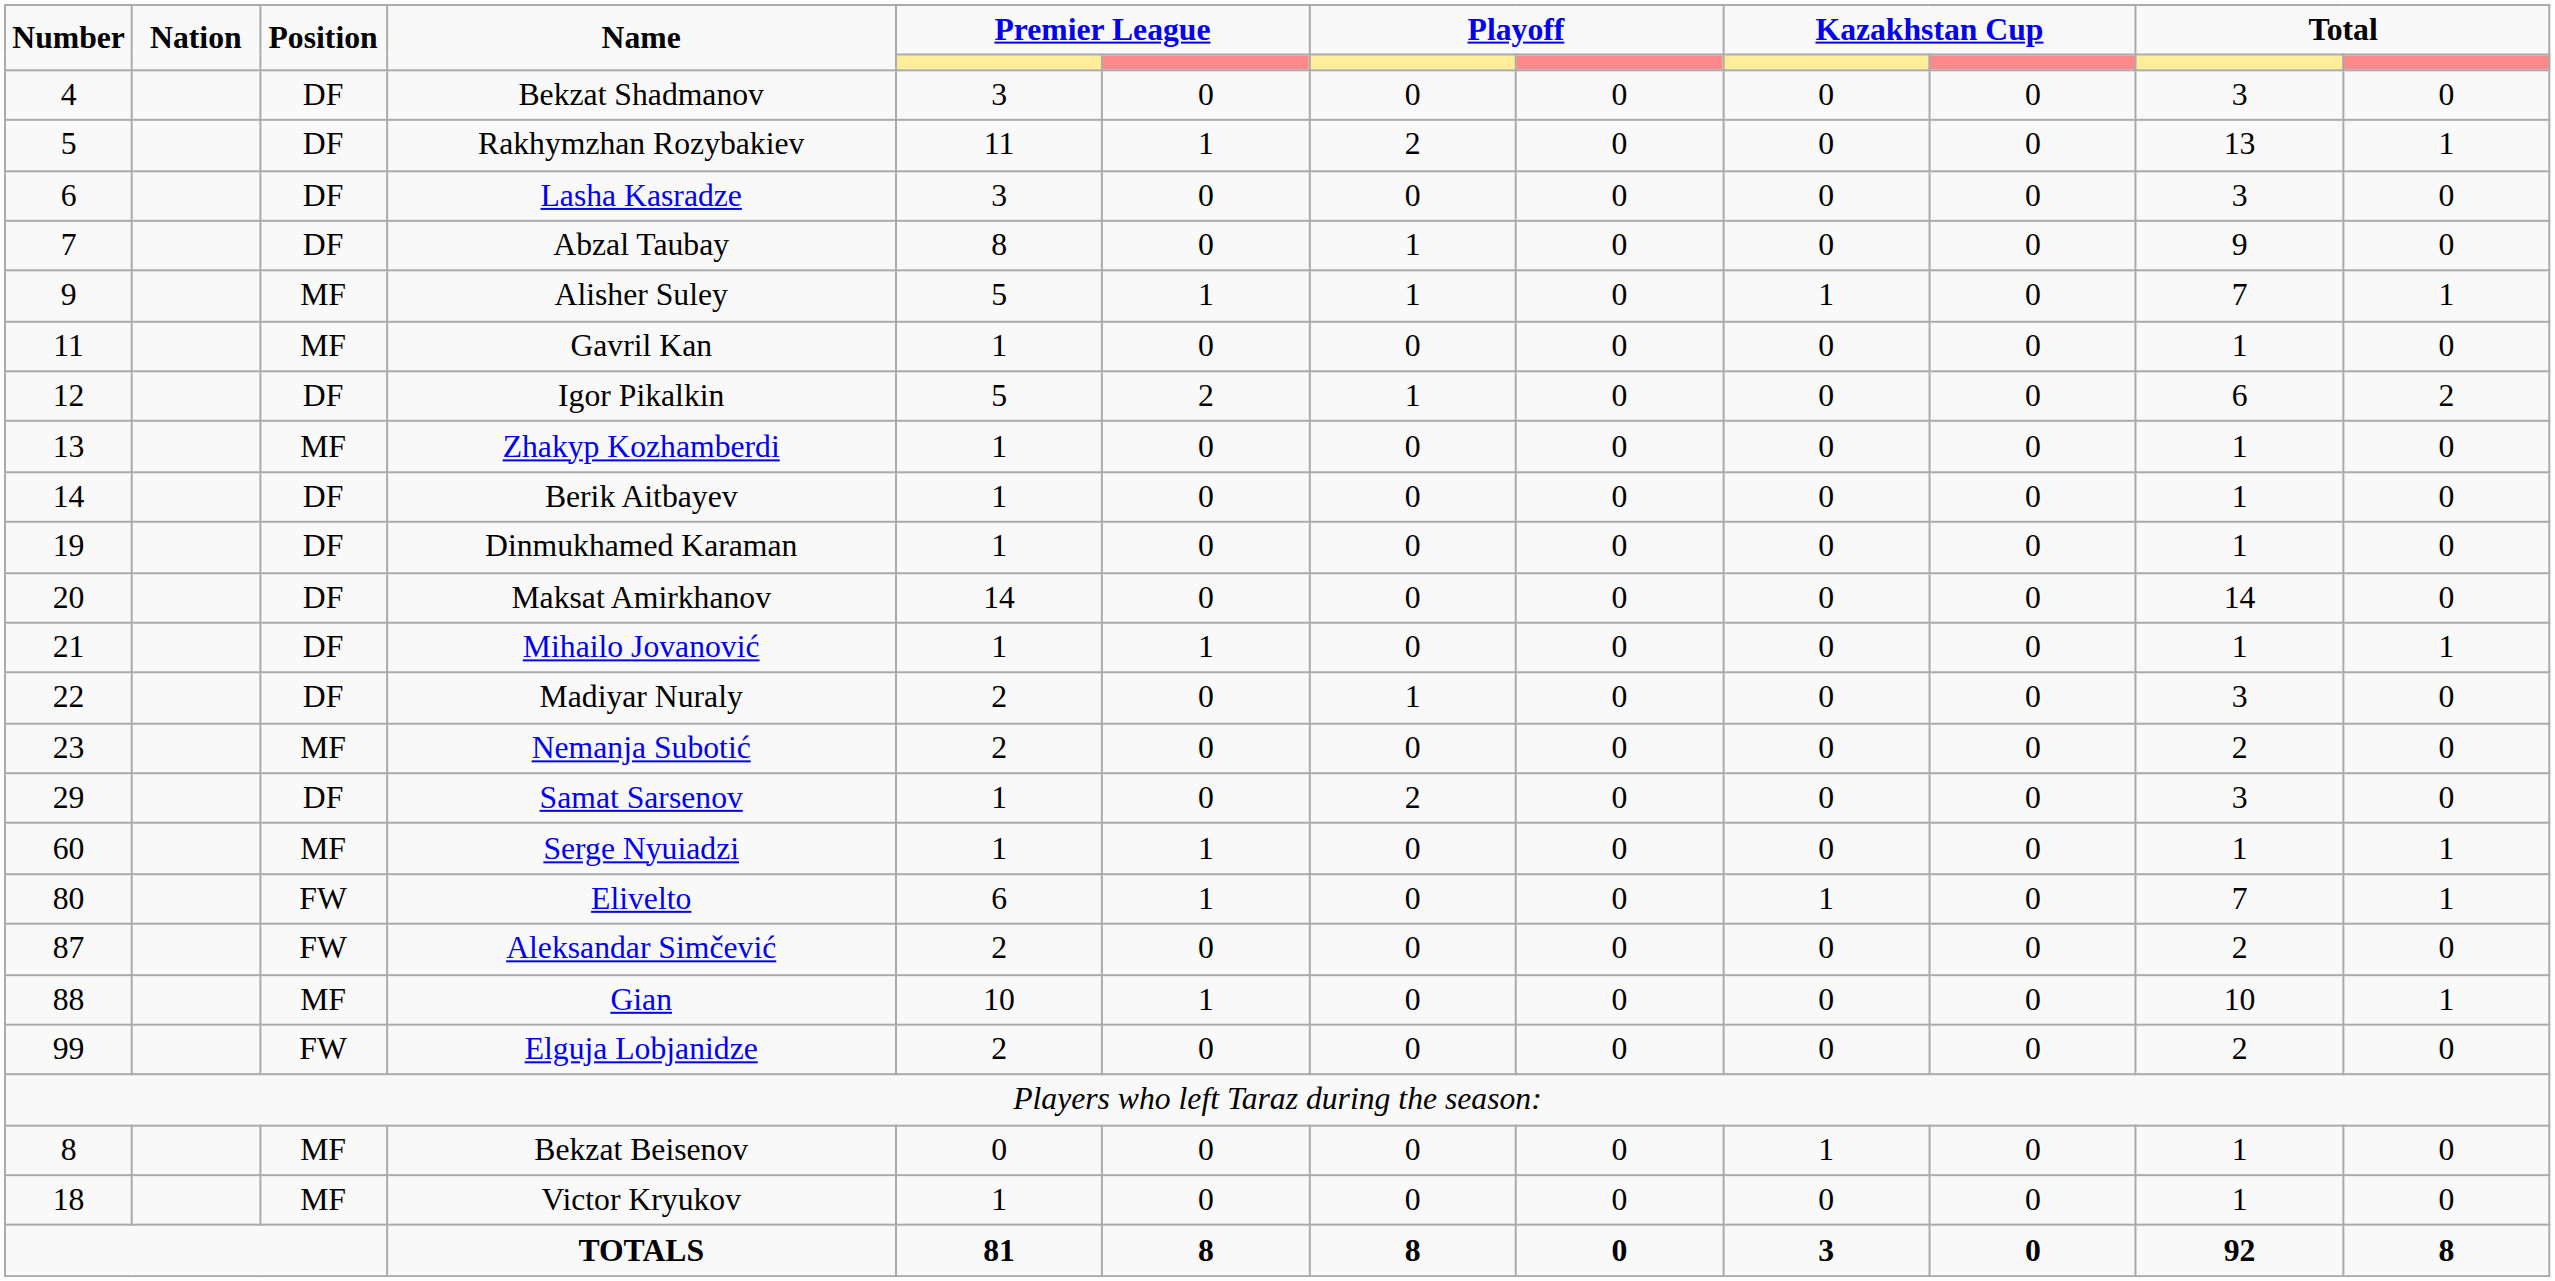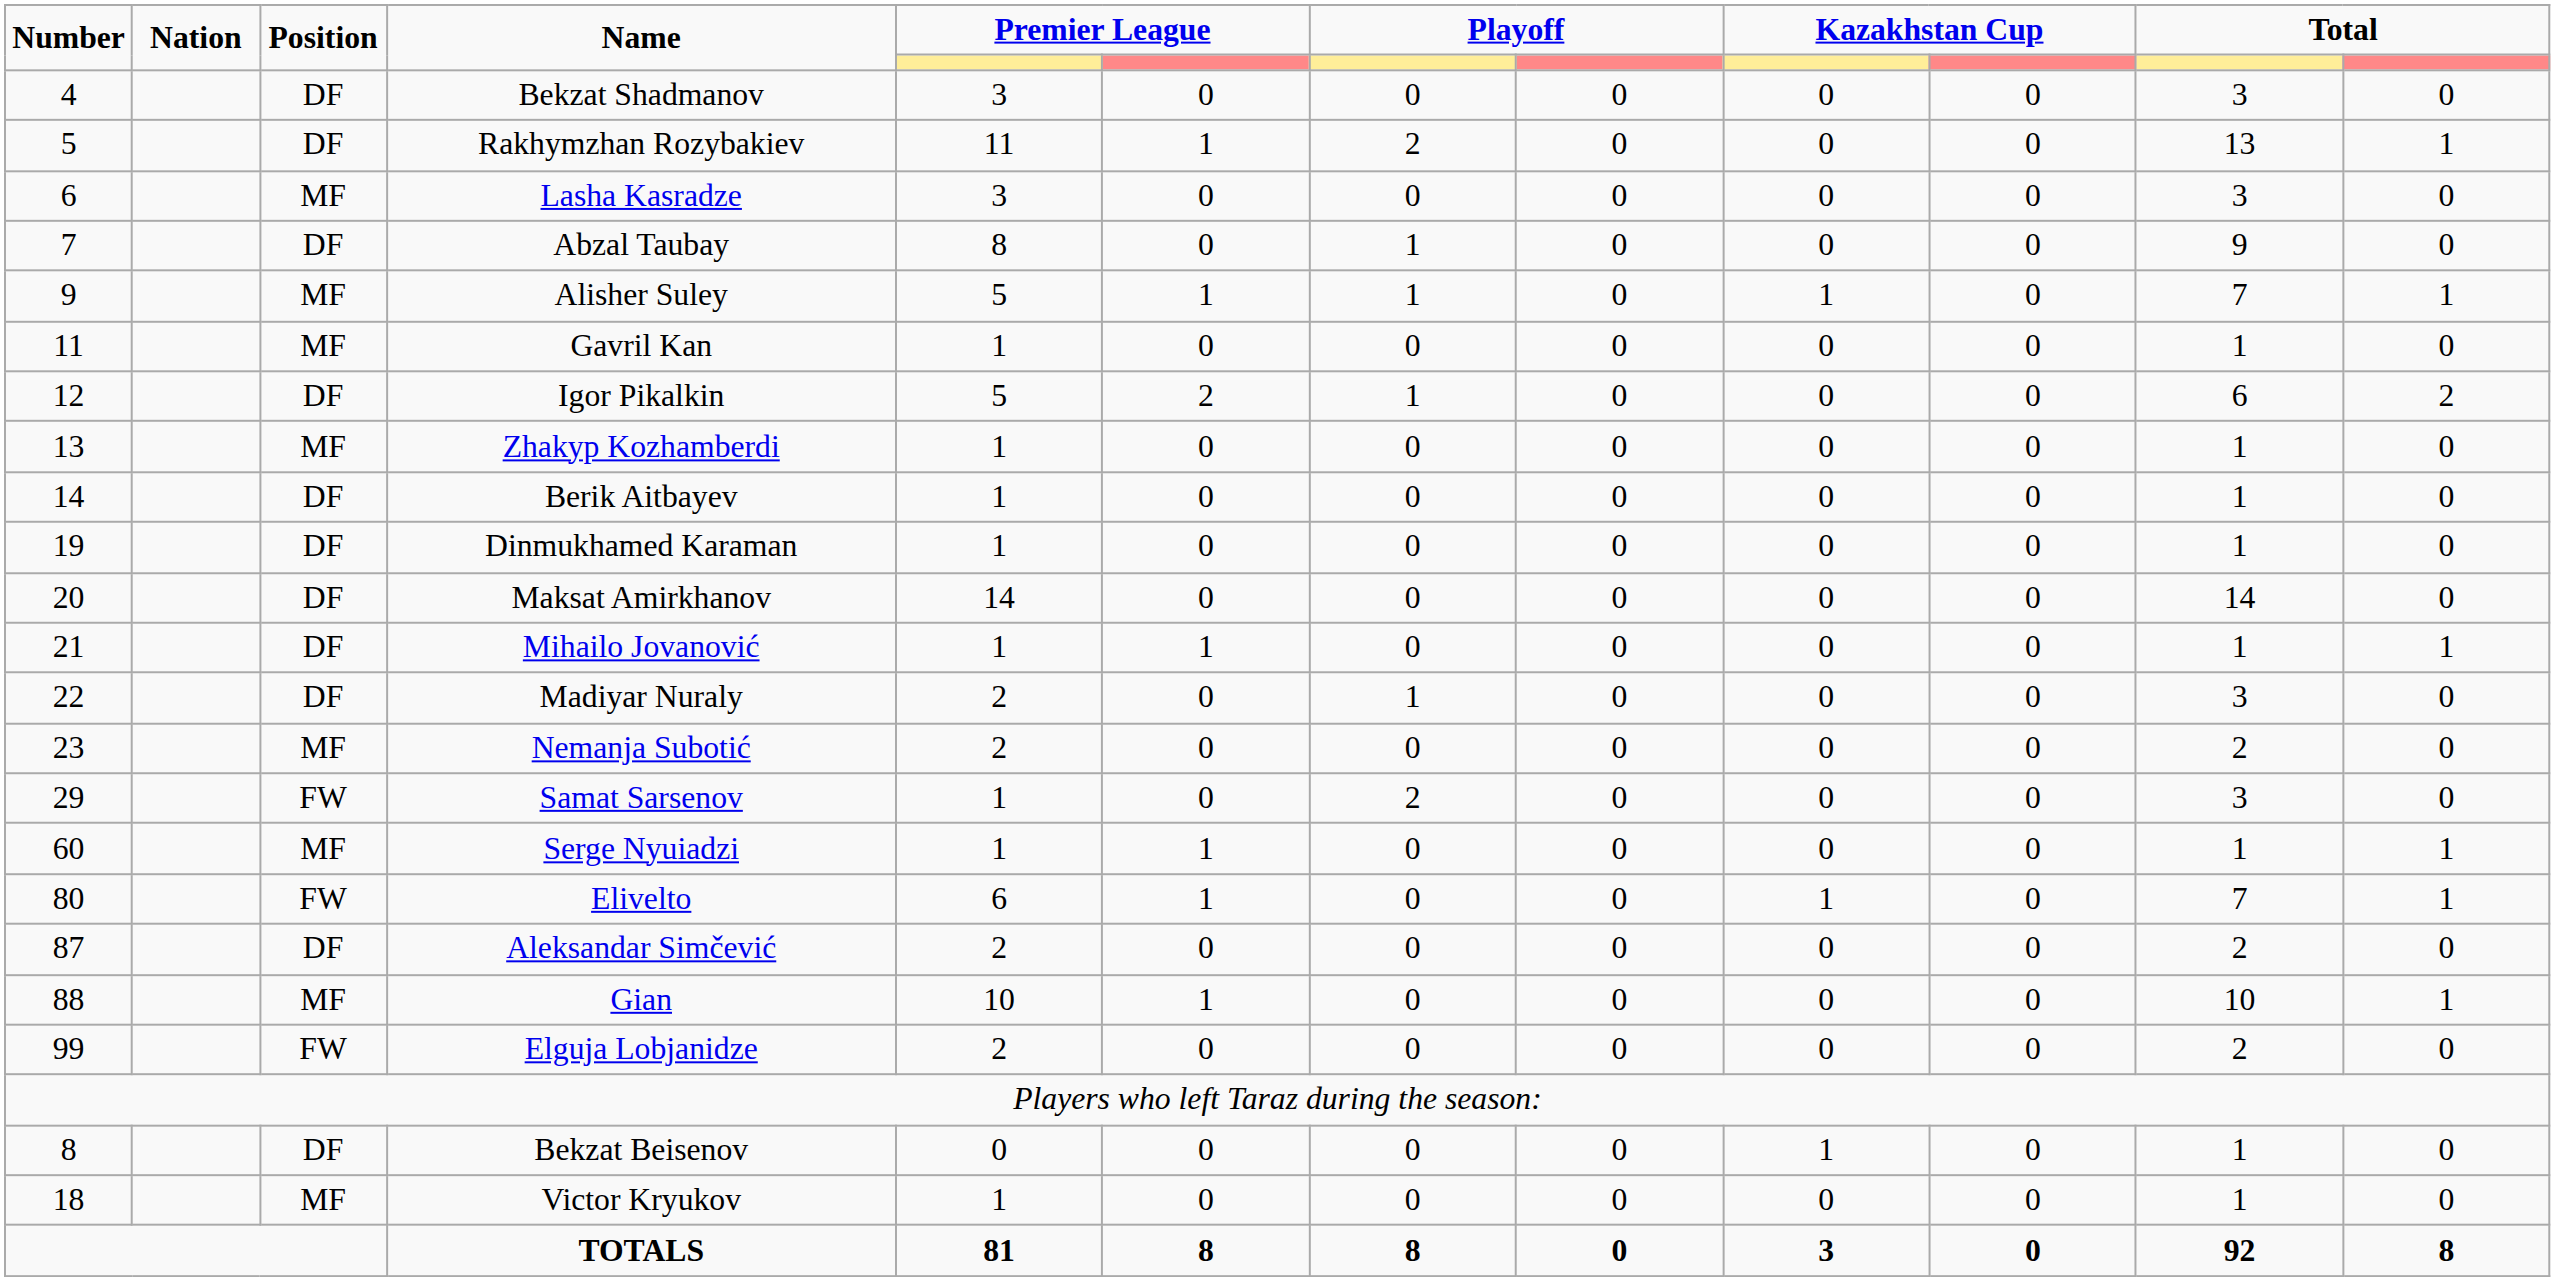 <table class="wikitable" style="text-align:center;">
 <tr>
 <td rowspan="2"  style="width:5%; text-align:center;"><strong>Number</strong></td>
 <td rowspan="2"  style="width:5%; text-align:center;"><strong>Nation</strong></td>
 <td rowspan="2"  style="width:5%; text-align:center;"><strong>Position</strong></td>
 <td rowspan="2"  style="width:20%; text-align:center;"><strong>Name</strong></td>
 <td colspan="2" style="text-align:center;"><strong><a href='#'>Premier League</a></strong></td>
 <td colspan="2" style="text-align:center;"><strong><a href='#'>Playoff</a></strong></td>
 <td colspan="2" style="text-align:center;"><strong><a href='#'>Kazakhstan Cup</a></strong></td>
 <td colspan="2" style="text-align:center;"><strong>Total</strong></td>
 </tr>
 <tr>
 <th style="width:60px; background:#fe9;"></th>
 <th style="width:60px; background:#ff8888;"></th>
 <th style="width:60px; background:#fe9;"></th>
 <th style="width:60px; background:#ff8888;"></th>
 <th style="width:60px; background:#fe9;"></th>
 <th style="width:60px; background:#ff8888;"></th>
 <th style="width:60px; background:#fe9;"></th>
 <th style="width:60px; background:#ff8888;"></th>
 </tr>
 <tr>
 <td>4</td>
 <td></td>
 <td>DF</td>
 <td>Bekzat Shadmanov</td>
 <td>3</td>
 <td>0</td>
 <td>0</td>
 <td>0</td>
 <td>0</td>
 <td>0</td>
 <td>3</td>
 <td>0</td>
 </tr>
 <tr>
 <td>5</td>
 <td></td>
 <td>DF</td>
 <td>Rakhymzhan Rozybakiev</td>
 <td>11</td>
 <td>1</td>
 <td>2</td>
 <td>0</td>
 <td>0</td>
 <td>0</td>
 <td>13</td>
 <td>1</td>
 </tr>
 <tr>
 <td>6</td>
 <td></td>
-<td>DF</td>
+<td>MF</td>
 <td><a href='#'>Lasha Kasradze</a></td>
 <td>3</td>
 <td>0</td>
 <td>0</td>
 <td>0</td>
 <td>0</td>
 <td>0</td>
 <td>3</td>
 <td>0</td>
 </tr>
 <tr>
 <td>7</td>
 <td></td>
 <td>DF</td>
 <td>Abzal Taubay</td>
 <td>8</td>
 <td>0</td>
 <td>1</td>
 <td>0</td>
 <td>0</td>
 <td>0</td>
 <td>9</td>
 <td>0</td>
 </tr>
 <tr>
 <td>9</td>
 <td></td>
 <td>MF</td>
 <td>Alisher Suley</td>
 <td>5</td>
 <td>1</td>
 <td>1</td>
 <td>0</td>
 <td>1</td>
 <td>0</td>
 <td>7</td>
 <td>1</td>
 </tr>
 <tr>
 <td>11</td>
 <td></td>
 <td>MF</td>
 <td>Gavril Kan</td>
 <td>1</td>
 <td>0</td>
 <td>0</td>
 <td>0</td>
 <td>0</td>
 <td>0</td>
 <td>1</td>
 <td>0</td>
 </tr>
 <tr>
 <td>12</td>
 <td></td>
 <td>DF</td>
 <td>Igor Pikalkin</td>
 <td>5</td>
 <td>2</td>
 <td>1</td>
 <td>0</td>
 <td>0</td>
 <td>0</td>
 <td>6</td>
 <td>2</td>
 </tr>
 <tr>
 <td>13</td>
 <td></td>
 <td>MF</td>
 <td><a href='#'>Zhakyp Kozhamberdi</a></td>
 <td>1</td>
 <td>0</td>
 <td>0</td>
 <td>0</td>
 <td>0</td>
 <td>0</td>
 <td>1</td>
 <td>0</td>
 </tr>
 <tr>
 <td>14</td>
 <td></td>
 <td>DF</td>
 <td>Berik Aitbayev</td>
 <td>1</td>
 <td>0</td>
 <td>0</td>
 <td>0</td>
 <td>0</td>
 <td>0</td>
 <td>1</td>
 <td>0</td>
 </tr>
 <tr>
 <td>19</td>
 <td></td>
 <td>DF</td>
 <td>Dinmukhamed Karaman</td>
 <td>1</td>
 <td>0</td>
 <td>0</td>
 <td>0</td>
 <td>0</td>
 <td>0</td>
 <td>1</td>
 <td>0</td>
 </tr>
 <tr>
 <td>20</td>
 <td></td>
 <td>DF</td>
 <td>Maksat Amirkhanov</td>
 <td>14</td>
 <td>0</td>
 <td>0</td>
 <td>0</td>
 <td>0</td>
 <td>0</td>
 <td>14</td>
 <td>0</td>
 </tr>
 <tr>
 <td>21</td>
 <td></td>
 <td>DF</td>
 <td><a href='#'>Mihailo Jovanović</a></td>
 <td>1</td>
 <td>1</td>
 <td>0</td>
 <td>0</td>
 <td>0</td>
 <td>0</td>
 <td>1</td>
 <td>1</td>
 </tr>
 <tr>
 <td>22</td>
 <td></td>
 <td>DF</td>
 <td>Madiyar Nuraly</td>
 <td>2</td>
 <td>0</td>
 <td>1</td>
 <td>0</td>
 <td>0</td>
 <td>0</td>
 <td>3</td>
 <td>0</td>
 </tr>
 <tr>
 <td>23</td>
 <td></td>
 <td>MF</td>
 <td><a href='#'>Nemanja Subotić</a></td>
 <td>2</td>
 <td>0</td>
 <td>0</td>
 <td>0</td>
 <td>0</td>
 <td>0</td>
 <td>2</td>
 <td>0</td>
 </tr>
 <tr>
 <td>29</td>
 <td></td>
-<td>DF</td>
+<td>FW</td>
 <td><a href='#'>Samat Sarsenov</a></td>
 <td>1</td>
 <td>0</td>
 <td>2</td>
 <td>0</td>
 <td>0</td>
 <td>0</td>
 <td>3</td>
 <td>0</td>
 </tr>
 <tr>
 <td>60</td>
 <td></td>
 <td>MF</td>
 <td><a href='#'>Serge Nyuiadzi</a></td>
 <td>1</td>
 <td>1</td>
 <td>0</td>
 <td>0</td>
 <td>0</td>
 <td>0</td>
 <td>1</td>
 <td>1</td>
 </tr>
 <tr>
 <td>80</td>
 <td></td>
 <td>FW</td>
 <td><a href='#'>Elivelto</a></td>
 <td>6</td>
 <td>1</td>
 <td>0</td>
 <td>0</td>
 <td>1</td>
 <td>0</td>
 <td>7</td>
 <td>1</td>
 </tr>
 <tr>
 <td>87</td>
 <td></td>
-<td>FW</td>
+<td>DF</td>
 <td><a href='#'>Aleksandar Simčević</a></td>
 <td>2</td>
 <td>0</td>
 <td>0</td>
 <td>0</td>
 <td>0</td>
 <td>0</td>
 <td>2</td>
 <td>0</td>
 </tr>
 <tr>
 <td>88</td>
 <td></td>
 <td>MF</td>
 <td><a href='#'>Gian</a></td>
 <td>10</td>
 <td>1</td>
 <td>0</td>
 <td>0</td>
 <td>0</td>
 <td>0</td>
 <td>10</td>
 <td>1</td>
 </tr>
 <tr>
 <td>99</td>
 <td></td>
 <td>FW</td>
 <td><a href='#'>Elguja Lobjanidze</a></td>
 <td>2</td>
 <td>0</td>
 <td>0</td>
 <td>0</td>
 <td>0</td>
 <td>0</td>
 <td>2</td>
 <td>0</td>
 </tr>
 <tr>
 <td colspan="14"><em>Players who left Taraz during the season:</em></td>
 </tr>
 <tr>
 <td>8</td>
 <td></td>
-<td>MF</td>
+<td>DF</td>
 <td>Bekzat Beisenov</td>
 <td>0</td>
 <td>0</td>
 <td>0</td>
 <td>0</td>
 <td>1</td>
 <td>0</td>
 <td>1</td>
 <td>0</td>
 </tr>
 <tr>
 <td>18</td>
 <td></td>
 <td>MF</td>
 <td>Victor Kryukov</td>
 <td>1</td>
 <td>0</td>
 <td>0</td>
 <td>0</td>
 <td>0</td>
 <td>0</td>
 <td>1</td>
 <td>0</td>
 </tr>
 <tr>
 <td colspan="3"></td>
 <td><strong>TOTALS</strong></td>
 <td><strong>81</strong></td>
 <td><strong>8</strong></td>
 <td><strong>8</strong></td>
 <td><strong>0</strong></td>
 <td><strong>3</strong></td>
 <td><strong>0</strong></td>
 <td><strong>92</strong></td>
 <td><strong>8</strong></td>
 </tr>
 </table>
